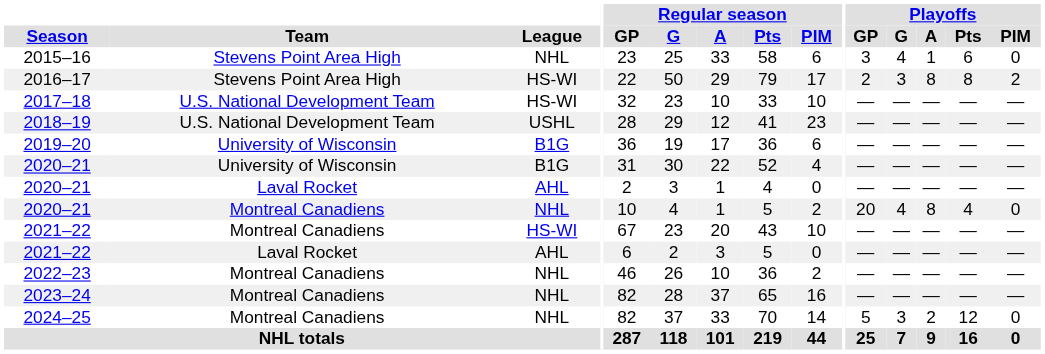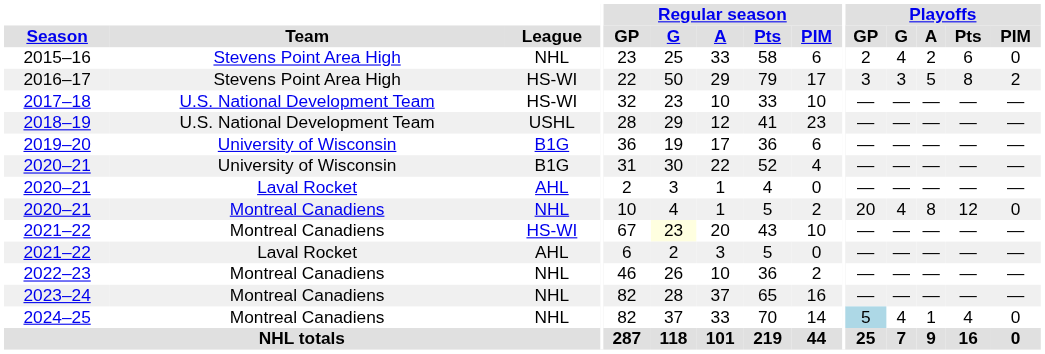 <table border="0" cellpadding="1" cellspacing="0" style="text-align:center; width:60em;">
 <tr bgcolor="#e0e0e0">
 <th colspan="3" bgcolor="#ffffff"></th>
 <th rowspan="100" bgcolor="#ffffff"></th>
 <th colspan="5"><a href='#'>Regular season</a></th>
 <th rowspan="100" bgcolor="#ffffff"></th>
 <th colspan="5"><a href='#'>Playoffs</a></th>
 </tr>
 <tr bgcolor="#e0e0e0">
 <th><a href='#'>Season</a></th>
 <th>Team</th>
 <th>League</th>
 <th>GP</th>
 <th><a href='#'>G</a></th>
 <th><a href='#'>A</a></th>
 <th><a href='#'>Pts</a></th>
 <th><a href='#'>PIM</a></th>
 <th>GP</th>
 <th>G</th>
 <th>A</th>
 <th>Pts</th>
 <th>PIM</th>
 </tr>
 <tr>
 <td>2015–16</td>
 <td><a href='#'>Stevens Point Area High</a></td>
 <td>NHL</td>
 <td>23</td>
 <td>25</td>
 <td>33</td>
 <td>58</td>
 <td>6</td>
-<td>3</td>
+<td>2</td>
 <td>4</td>
-<td>1</td>
+<td>2</td>
 <td>6</td>
 <td>0</td>
 </tr>
 <tr style="background:#f0f0f0;">
 <td>2016–17</td>
 <td>Stevens Point Area High</td>
 <td>HS-WI</td>
 <td>22</td>
 <td>50</td>
 <td>29</td>
 <td>79</td>
 <td>17</td>
-<td>2</td>
 <td>3</td>
-<td>8</td>
+<td>3</td>
+<td>5</td>
 <td>8</td>
 <td>2</td>
 </tr>
 <tr>
 <td><a href='#'>2017–18</a></td>
 <td><a href='#'>U.S. National Development Team</a></td>
 <td>HS-WI</td>
 <td>32</td>
 <td>23</td>
 <td>10</td>
 <td>33</td>
 <td>10</td>
 <td>—</td>
 <td>—</td>
 <td>—</td>
 <td>—</td>
 <td>—</td>
 </tr>
 <tr bgcolor="#f0f0f0">
 <td><a href='#'>2018–19</a></td>
 <td>U.S. National Development Team</td>
 <td>USHL</td>
 <td>28</td>
 <td>29</td>
 <td>12</td>
 <td>41</td>
 <td>23</td>
 <td>—</td>
 <td>—</td>
 <td>—</td>
 <td>—</td>
 <td>—</td>
 </tr>
 <tr>
 <td><a href='#'>2019–20</a></td>
 <td><a href='#'>University of Wisconsin</a></td>
 <td><a href='#'>B1G</a></td>
 <td>36</td>
 <td>19</td>
 <td>17</td>
 <td>36</td>
 <td>6</td>
 <td>—</td>
 <td>—</td>
 <td>—</td>
 <td>—</td>
 <td>—</td>
 </tr>
 <tr bgcolor="#f0f0f0">
 <td><a href='#'>2020–21</a></td>
 <td>University of Wisconsin</td>
 <td>B1G</td>
 <td>31</td>
 <td>30</td>
 <td>22</td>
 <td>52</td>
 <td>4</td>
 <td>—</td>
 <td>—</td>
 <td>—</td>
 <td>—</td>
 <td>—</td>
 </tr>
 <tr>
 <td><a href='#'>2020–21</a></td>
 <td><a href='#'>Laval Rocket</a></td>
 <td><a href='#'>AHL</a></td>
 <td>2</td>
 <td>3</td>
 <td>1</td>
 <td>4</td>
 <td>0</td>
 <td>—</td>
 <td>—</td>
 <td>—</td>
 <td>—</td>
 <td>—</td>
 </tr>
 <tr bgcolor="#f0f0f0">
 <td><a href='#'>2020–21</a></td>
 <td><a href='#'>Montreal Canadiens</a></td>
 <td><a href='#'>NHL</a></td>
 <td>10</td>
 <td>4</td>
 <td>1</td>
 <td>5</td>
 <td>2</td>
 <td>20</td>
 <td>4</td>
 <td>8</td>
-<td>4</td>
+<td>12</td>
 <td>0</td>
 </tr>
 <tr>
 <td><a href='#'>2021–22</a></td>
 <td>Montreal Canadiens</td>
 <td><a href='#'>HS-WI</a></td>
 <td>67</td>
-<td>23</td>
+<td style="background: lightyellow;">23</td>
 <td>20</td>
 <td>43</td>
 <td>10</td>
 <td>—</td>
 <td>—</td>
 <td>—</td>
 <td>—</td>
 <td>—</td>
 </tr>
 <tr bgcolor="#f0f0f0">
 <td><a href='#'>2021–22</a></td>
 <td>Laval Rocket</td>
 <td>AHL</td>
 <td>6</td>
 <td>2</td>
 <td>3</td>
 <td>5</td>
 <td>0</td>
 <td>—</td>
 <td>—</td>
 <td>—</td>
 <td>—</td>
 <td>—</td>
 </tr>
 <tr>
 <td><a href='#'>2022–23</a></td>
 <td>Montreal Canadiens</td>
 <td>NHL</td>
 <td>46</td>
 <td>26</td>
 <td>10</td>
 <td>36</td>
 <td>2</td>
 <td>—</td>
 <td>—</td>
 <td>—</td>
 <td>—</td>
 <td>—</td>
 </tr>
 <tr bgcolor="#f0f0f0">
 <td><a href='#'>2023–24</a></td>
 <td>Montreal Canadiens</td>
 <td>NHL</td>
 <td>82</td>
 <td>28</td>
 <td>37</td>
 <td>65</td>
 <td>16</td>
 <td>—</td>
 <td>—</td>
 <td>—</td>
 <td>—</td>
 <td>—</td>
 </tr>
 <tr>
 <td><a href='#'>2024–25</a></td>
 <td>Montreal Canadiens</td>
 <td>NHL</td>
 <td>82</td>
 <td>37</td>
 <td>33</td>
 <td>70</td>
 <td>14</td>
-<td>5</td>
-<td>3</td>
-<td>2</td>
-<td>12</td>
+<td style="background: lightblue;">5</td>
+<td>4</td>
+<td>1</td>
+<td>4</td>
 <td>0</td>
 </tr>
 <tr style="background:#e0e0e0;">
 <th colspan="3">NHL totals</th>
 <th>287</th>
 <th>118</th>
 <th>101</th>
 <th>219</th>
 <th>44</th>
 <th>25</th>
 <th>7</th>
 <th>9</th>
 <th>16</th>
 <th>0</th>
 </tr>
 </table>
